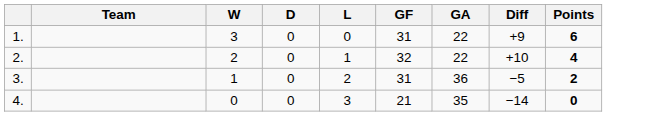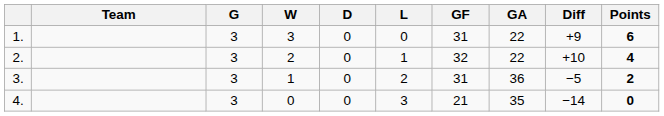 <table class=wikitable style="text-align:center">
 <tr bgcolor="#DCDCDC">
 <th width="25"></th>
 <th width="200">Team</th>
+<th width="60">G</th>
 <th width="60">W</th>
 <th width="60">D</th>
 <th width="60">L</th>
 <th width="60">GF</th>
 <th width="60">GA</th>
 <th width="60">Diff</th>
 <th width="60">Points</th>
 </tr>
 <tr bgcolor=>
 <td>1.</td>
 <td align=left></td>
 <td>3</td>
+<td>3</td>
 <td>0</td>
 <td>0</td>
 <td>31</td>
 <td>22</td>
 <td>+9</td>
 <td><strong>6</strong></td>
 </tr>
 <tr bgcolor=>
 <td>2.</td>
 <td align=left></td>
+<td>3</td>
 <td>2</td>
 <td>0</td>
 <td>1</td>
 <td>32</td>
 <td>22</td>
 <td>+10</td>
 <td><strong>4</strong></td>
 </tr>
 <tr bgcolor=>
 <td>3.</td>
 <td align=left></td>
+<td>3</td>
 <td>1</td>
 <td>0</td>
 <td>2</td>
 <td>31</td>
 <td>36</td>
 <td>−5</td>
 <td><strong>2</strong></td>
 </tr>
 <tr bgcolor=>
 <td>4.</td>
 <td align=left></td>
+<td>3</td>
 <td>0</td>
 <td>0</td>
 <td>3</td>
 <td>21</td>
 <td>35</td>
 <td>−14</td>
 <td><strong>0</strong></td>
 </tr>
 </table>
